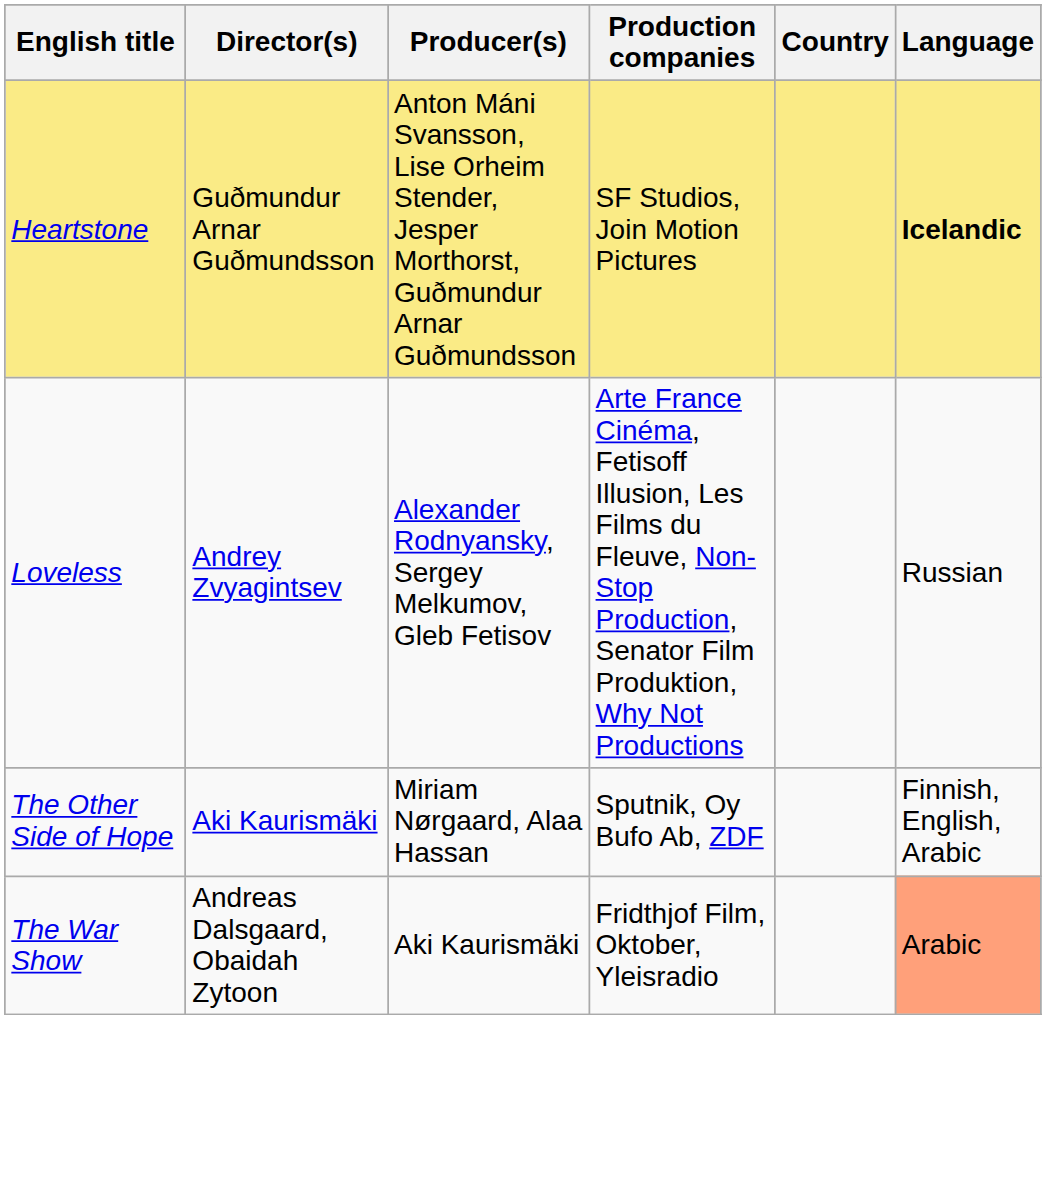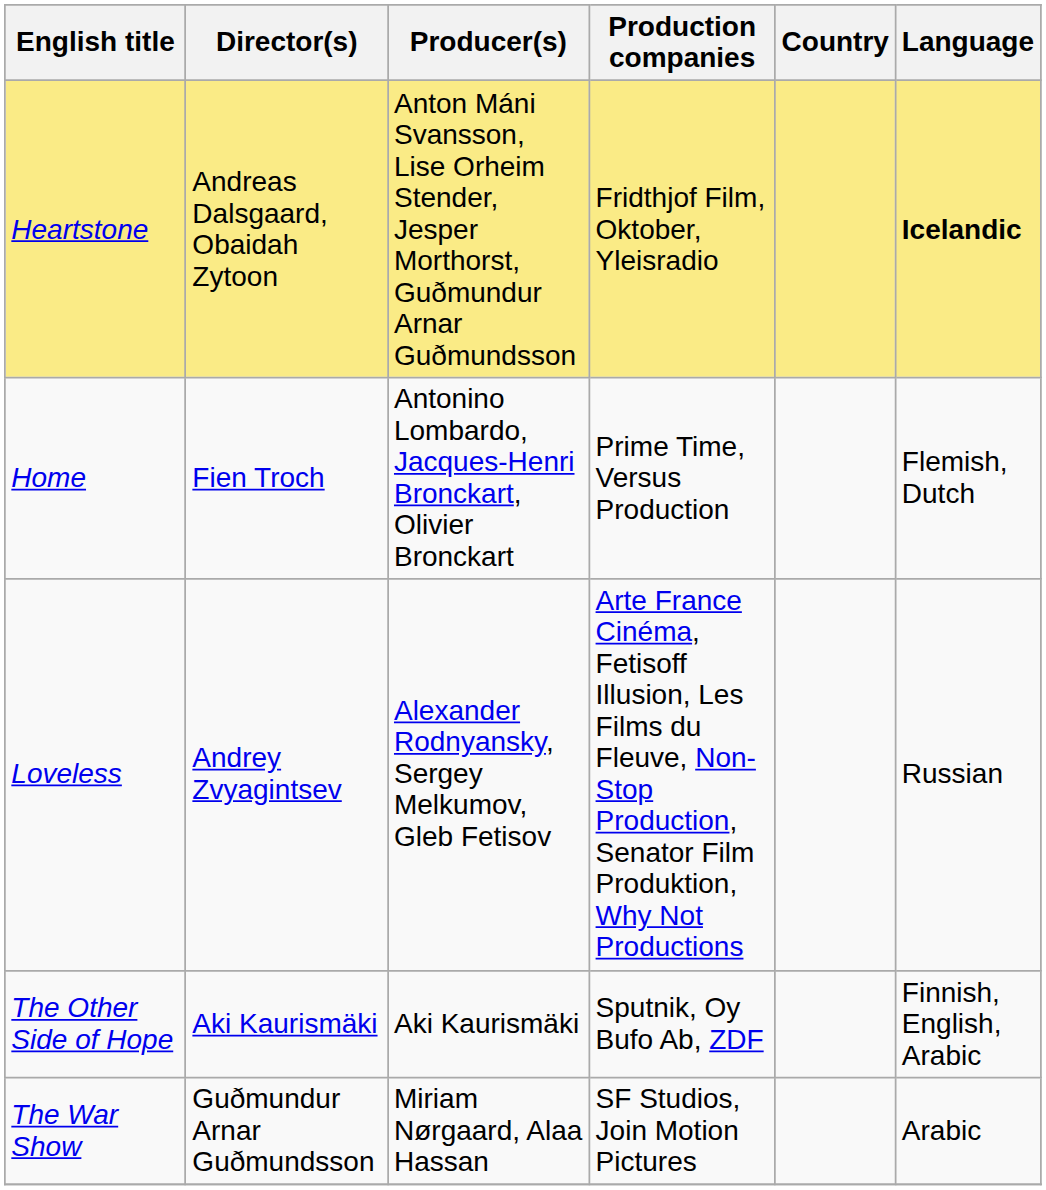 <table class="sortable wikitable" width="95%" cellpadding="5">
 <tr>
 <th width="20%">English title</th>
 <th width="20%">Director(s)</th>
 <th width="20%">Producer(s)</th>
 <th width="20%">Production companies</th>
 <th width="10%">Country</th>
 <th width="10%">Language</th>
 </tr>
 <tr style="background:#FAEB86">
 <td><em><a href='#'>Heartstone</a></em></td>
-<td>Guðmundur Arnar Guðmundsson</td>
+<td>Andreas Dalsgaard, Obaidah Zytoon</td>
 <td>Anton Máni Svansson, Lise Orheim Stender, Jesper Morthorst, Guðmundur Arnar Guðmundsson</td>
-<td>SF Studios, Join Motion Pictures</td>
+<td>Fridthjof Film, Oktober, Yleisradio</td>
 <td> </td>
 <td><strong>Icelandic</strong></td>
+</tr>
+<tr>
+<td><em><a href='#'>Home</a></em></td>
+<td><a href='#'>Fien Troch</a></td>
+<td>Antonino Lombardo, <a href='#'>Jacques-Henri Bronckart</a>, Olivier Bronckart</td>
+<td>Prime Time, Versus Production</td>
+<td></td>
+<td>Flemish, Dutch</td>
 </tr>
 <tr>
 <td><em><a href='#'>Loveless</a></em></td>
 <td><a href='#'>Andrey Zvyagintsev</a></td>
 <td><a href='#'>Alexander Rodnyansky</a>, Sergey Melkumov, Gleb Fetisov</td>
 <td><a href='#'>Arte France Cinéma</a>, Fetisoff Illusion, Les Films du Fleuve, <a href='#'>Non-Stop Production</a>, Senator Film Produktion, <a href='#'>Why Not Productions</a></td>
 <td>   </td>
 <td>Russian</td>
 </tr>
 <tr>
 <td><em><a href='#'>The Other Side of Hope</a></em></td>
 <td><a href='#'>Aki Kaurismäki</a></td>
-<td>Miriam Nørgaard, Alaa Hassan</td>
+<td>Aki Kaurismäki</td>
 <td>Sputnik, Oy Bufo Ab, <a href='#'>ZDF</a></td>
 <td> </td>
 <td>Finnish, English, Arabic</td>
 </tr>
 <tr>
 <td><em><a href='#'>The War Show</a></em></td>
-<td>Andreas Dalsgaard, Obaidah Zytoon</td>
-<td>Aki Kaurismäki</td>
-<td>Fridthjof Film, Oktober, Yleisradio</td>
+<td>Guðmundur Arnar Guðmundsson</td>
+<td>Miriam Nørgaard, Alaa Hassan</td>
+<td>SF Studios, Join Motion Pictures</td>
 <td>  </td>
-<td style="background: lightsalmon;">Arabic</td>
+<td>Arabic</td>
 </tr>
 <tr>
 </tr>
 </table>
